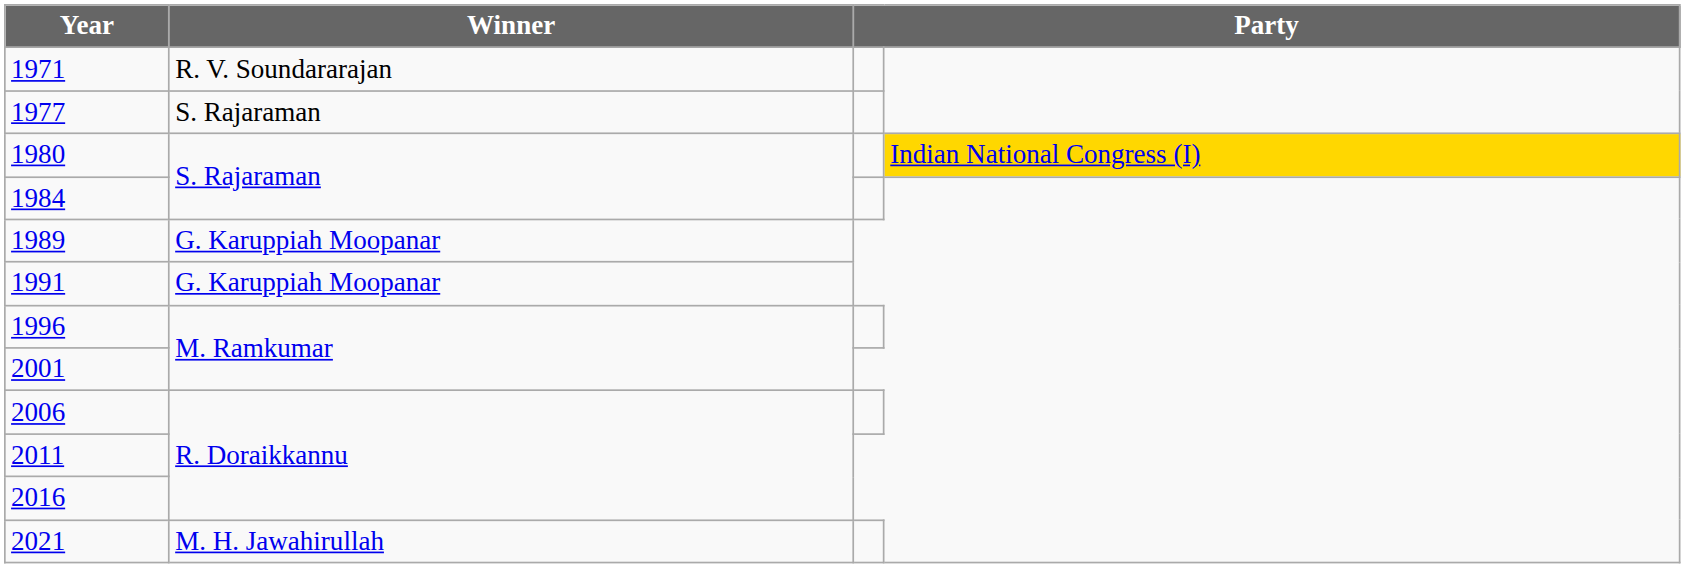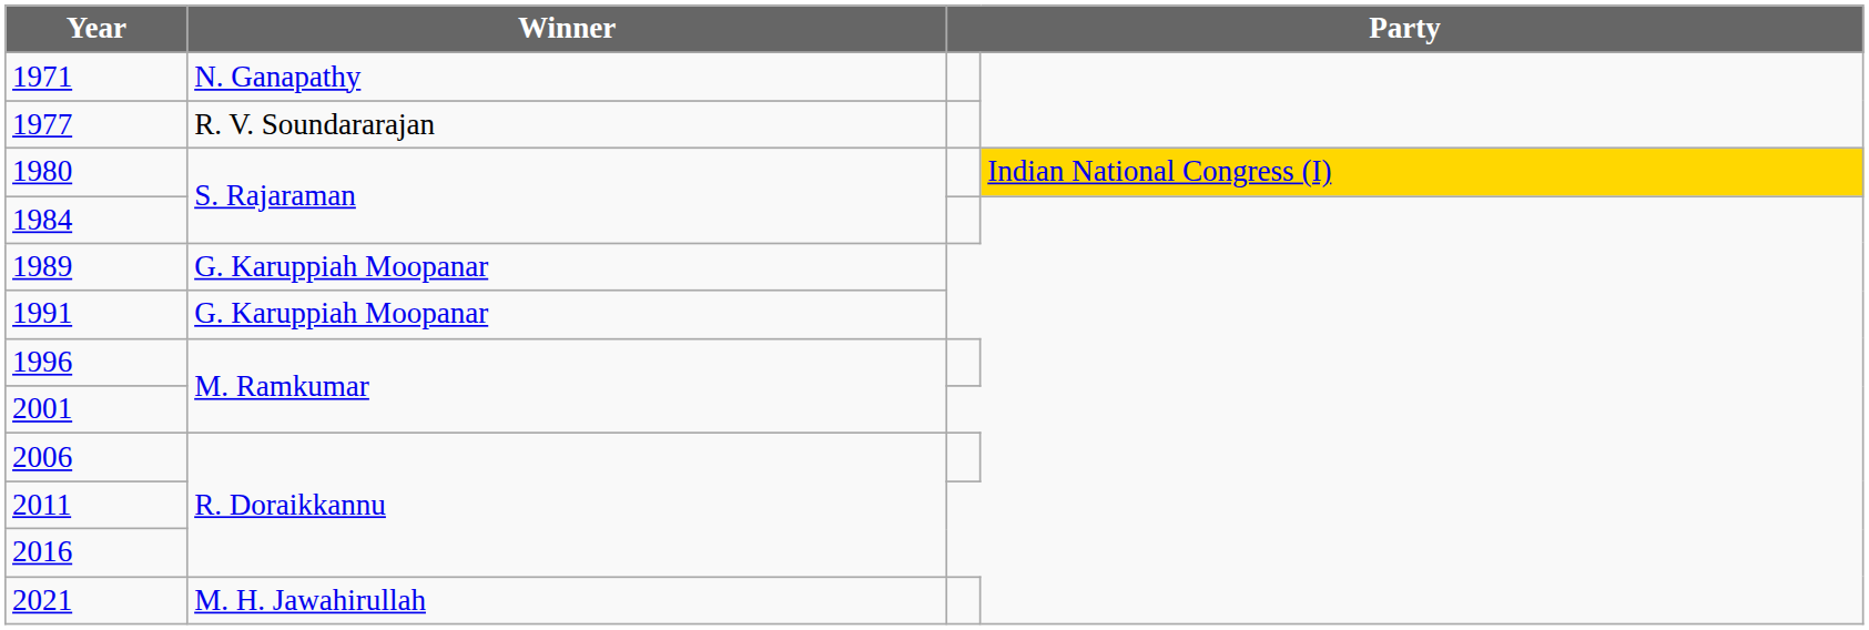 <table class="wikitable" width="50%">
 <tr>
 <th style="background-color:#666666; color:white">Year</th>
 <th style="background-color:#666666; color:white">Winner</th>
 <th style="background-color:#666666; color:white" colspan="2">Party</th>
 </tr>
 <tr>
 <td><a href='#'>1971</a></td>
-<td>R. V. Soundararajan</td>
+<td><a href='#'>N. Ganapathy</a></td>
 <td></td>
 </tr>
 <tr>
 <td><a href='#'>1977</a></td>
-<td>S. Rajaraman</td>
+<td>R. V. Soundararajan</td>
 <td></td>
 </tr>
 <tr>
 <td><a href='#'>1980</a></td>
 <td rowspan=2><a href='#'>S. Rajaraman</a></td>
 <td></td>
 <td style="background: gold;"><a href='#'>Indian National Congress (I)</a></td>
 </tr>
 <tr>
 <td><a href='#'>1984</a></td>
 <td></td>
 </tr>
 <tr>
 <td><a href='#'>1989</a></td>
 <td><a href='#'>G. Karuppiah Moopanar</a></td>
 </tr>
 <tr>
 <td><a href='#'>1991</a></td>
 <td><a href='#'>G. Karuppiah Moopanar</a></td>
 </tr>
 <tr>
 <td><a href='#'>1996</a></td>
 <td rowspan=2><a href='#'>M. Ramkumar</a></td>
 <td></td>
 </tr>
 <tr>
 <td><a href='#'>2001</a></td>
 </tr>
 <tr>
 <td><a href='#'>2006</a></td>
 <td rowspan=3><a href='#'>R. Doraikkannu</a></td>
 <td></td>
 </tr>
 <tr>
 <td><a href='#'>2011</a></td>
 </tr>
 <tr>
 <td><a href='#'>2016</a></td>
 </tr>
 <tr>
 <td><a href='#'>2021</a></td>
 <td><a href='#'>M. H. Jawahirullah</a></td>
 <td></td>
 </tr>
 </table>
